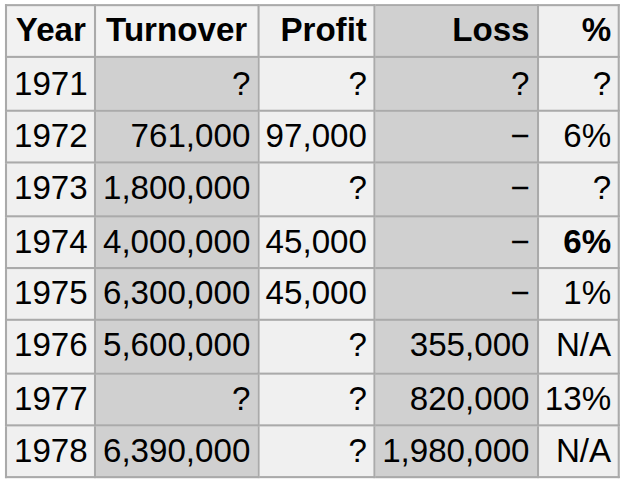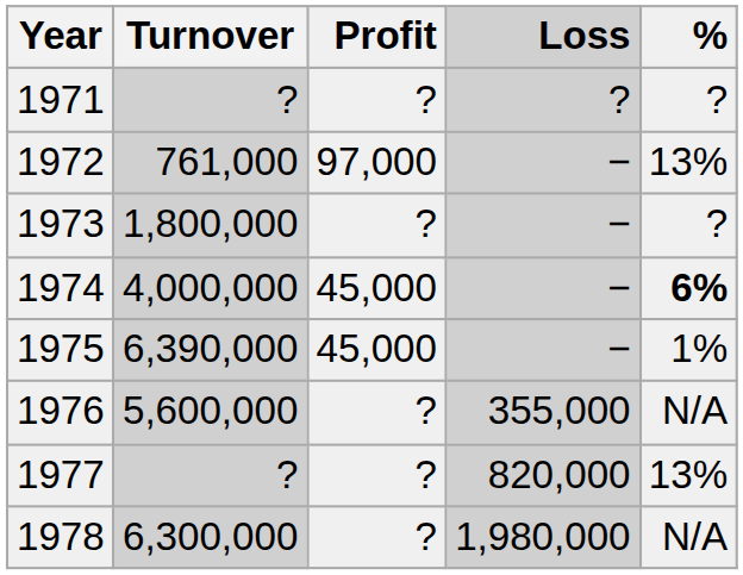 <table class="wikitable" style="float: right">
 <tr>
 <th style="background:#i-align:center">Year</th>
 <th style="background:#i-align:center">Turnover</th>
 <th style="background:#f0f0f0; text-align:right">Profit</th>
 <th style="background:#d0d0d0; text-align:right">Loss</th>
 <th style="background:#f0f0f0; text-align:right">%</th>
 </tr>
 <tr>
 <td style="background:#f0f0f0; text-align:center">1971</td>
 <td style="background:#d0d0d0; text-align:right">?</td>
 <td style="background:#f0f0f0; text-align:right">?</td>
 <td style="background:#d0d0d0; text-align:right">?</td>
 <td style="background:#f0f0f0; text-align:right">?</td>
 </tr>
 <tr>
 <td style="background:#f0f0f0; text-align:center">1972</td>
 <td style="background:#d0d0d0; text-align:right">761,000</td>
 <td style="background:#f0f0f0; text-align:right">97,000</td>
 <td style="background:#d0d0d0; text-align:right">−</td>
-<td style="background:#f0f0f0; text-align:right">6%</td>
+<td style="background:#f0f0f0; text-align:right">13%</td>
 </tr>
 <tr>
 <td style="background:#f0f0f0; text-align:center">1973</td>
 <td style="background:#d0d0d0; text-align:right">1,800,000</td>
 <td style="background:#f0f0f0; text-align:right">?</td>
 <td style="background:#d0d0d0; text-align:right">−</td>
 <td style="background:#f0f0f0; text-align:right">?</td>
 </tr>
 <tr>
 <td style="background:#f0f0f0; text-align:center">1974</td>
 <td style="background:#d0d0d0; text-align:right">4,000,000</td>
 <td style="background:#f0f0f0; text-align:right">45,000</td>
 <td style="background:#d0d0d0; text-align:right">−</td>
 <td style="background:#f0f0f0; text-align:right"><strong>6%</strong></td>
 </tr>
 <tr>
 <td style="background:#f0f0f0; text-align:center">1975</td>
-<td style="background:#d0d0d0; text-align:right">6,300,000</td>
+<td style="background:#d0d0d0; text-align:right">6,390,000</td>
 <td style="background:#f0f0f0; text-align:right">45,000</td>
 <td style="background:#d0d0d0; text-align:right">−</td>
 <td style="background:#f0f0f0; text-align:right">1%</td>
 </tr>
 <tr>
 <td style="background:#f0f0f0; text-align:center">1976</td>
 <td style="background:#d0d0d0; text-align:right">5,600,000</td>
 <td style="background:#f0f0f0; text-align:right">?</td>
 <td style="background:#d0d0d0; text-align:right">355,000</td>
 <td style="background:#f0f0f0; text-align:right">N/A</td>
 </tr>
 <tr>
 <td style="background:#f0f0f0; text-align:center">1977</td>
 <td style="background:#d0d0d0; text-align:right">?</td>
 <td style="background:#f0f0f0; text-align:right">?</td>
 <td style="background:#d0d0d0; text-align:right">820,000</td>
 <td style="background:#f0f0f0; text-align:right">13%</td>
 </tr>
 <tr>
 <td style="background:#f0f0f0; text-align:center">1978</td>
-<td style="background:#d0d0d0; text-align:right">6,390,000</td>
+<td style="background:#d0d0d0; text-align:right">6,300,000</td>
 <td style="background:#f0f0f0; text-align:right">?</td>
 <td style="background:#d0d0d0; text-align:right">1,980,000</td>
 <td style="background:#f0f0f0; text-align:right">N/A</td>
 </tr>
 </table>
